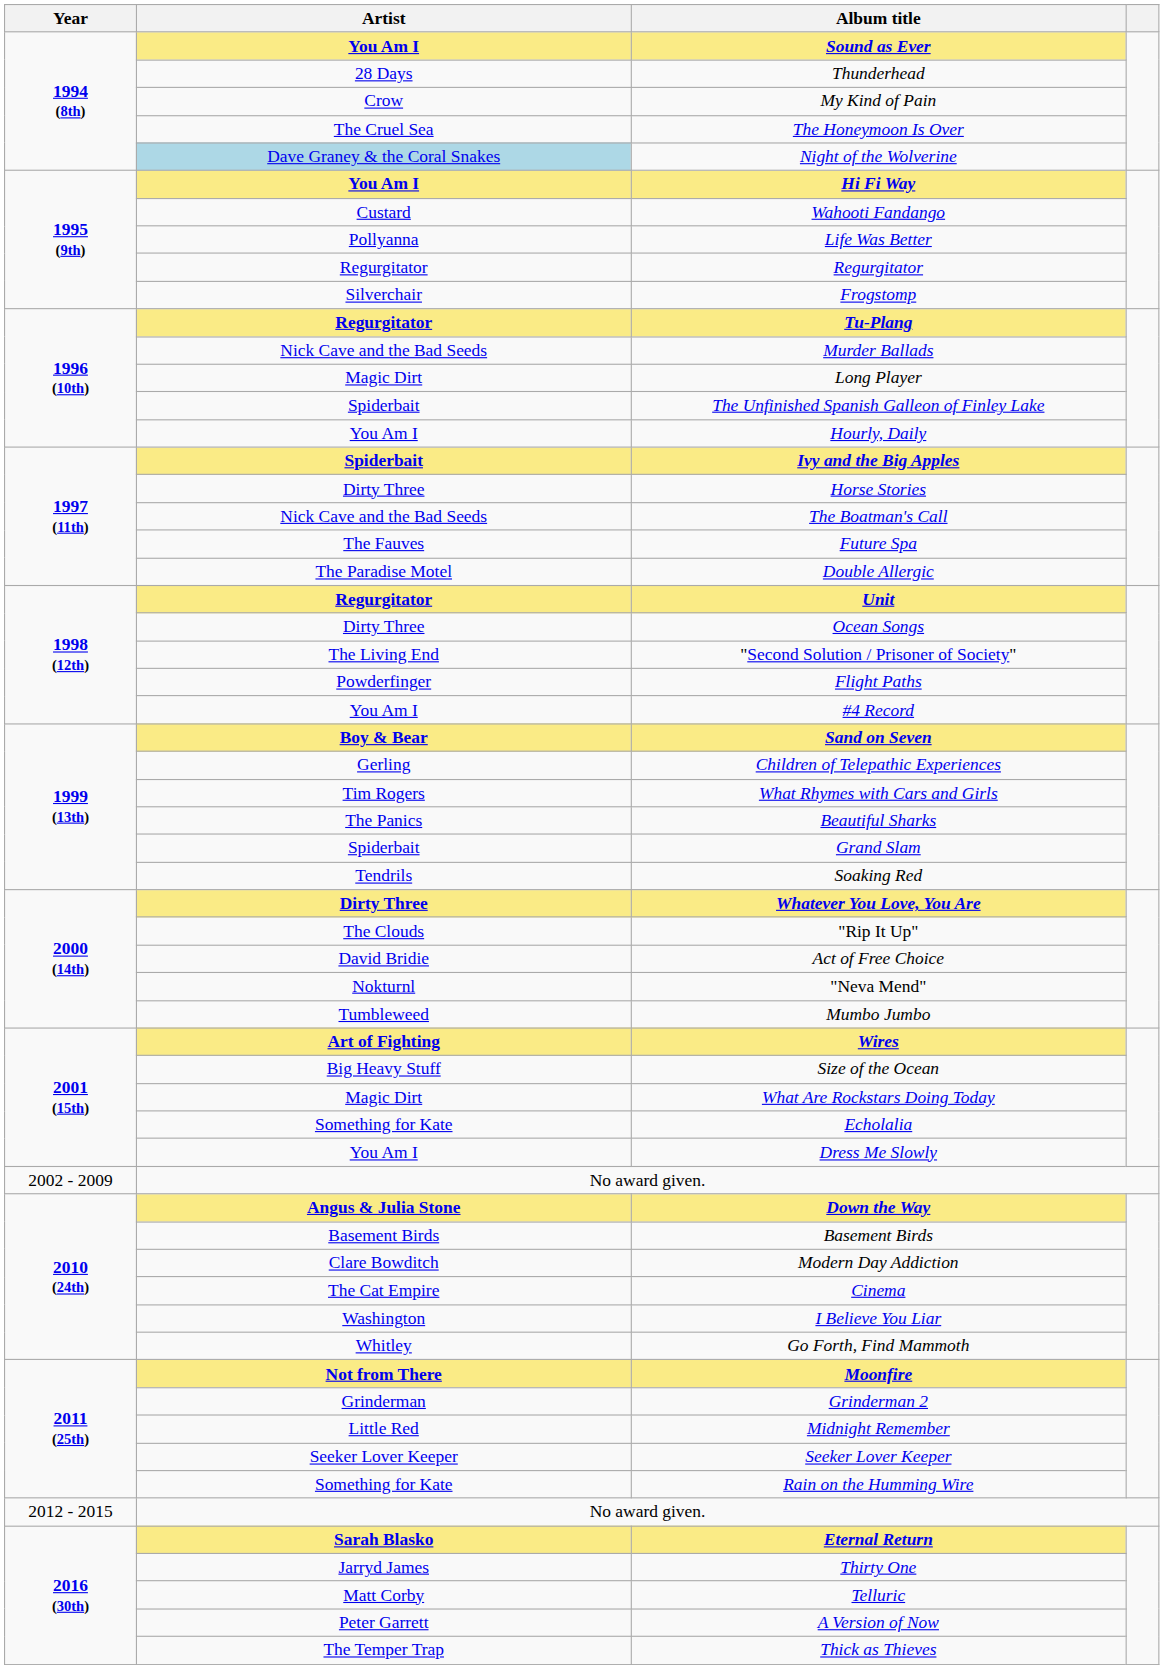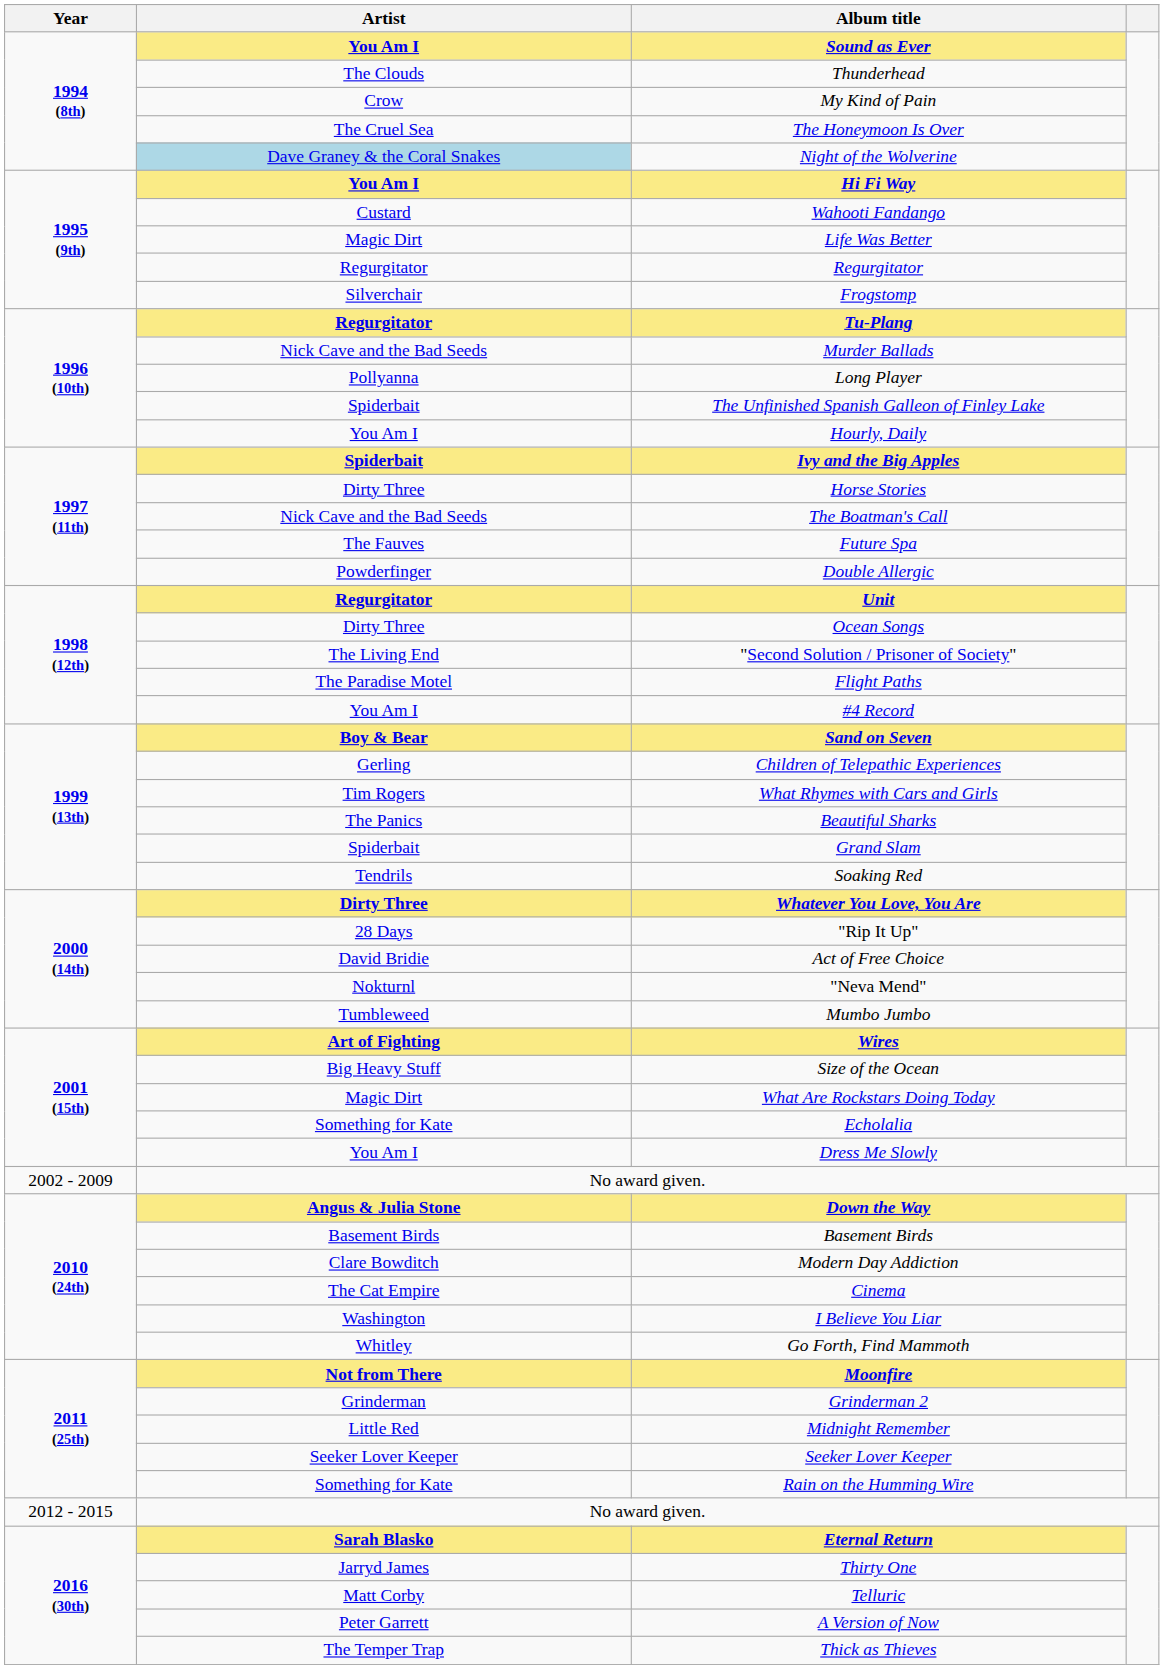 <table class="wikitable sortable" style="text-align:center;">
 <tr>
 <th scope="col" style="width:8%;">Year</th>
 <th scope="col" style="width:30%;">Artist</th>
 <th scope="col" style="width:30%;">Album title</th>
 <th scope="col" style="width:2%;" class="unsortable"></th>
 </tr>
 <tr>
 <td rowspan="5" style="text-align:center;"><strong><a href='#'>1994</a></strong> <br><small><strong>(<a href='#'>8th</a>)</strong></small></td>
 <td style="background:#FAEB86;"><strong><a href='#'>You Am I</a></strong></td>
 <td style="background:#FAEB86;"><strong><em><a href='#'>Sound as Ever</a></em></strong></td>
 <td rowspan="5" style="text-align:center;"></td>
 </tr>
 <tr>
-<td><a href='#'>28 Days</a></td>
+<td><a href='#'>The Clouds</a></td>
 <td><em>Thunderhead</em></td>
 </tr>
 <tr>
 <td><a href='#'>Crow</a></td>
 <td><em>My Kind of Pain</em></td>
 </tr>
 <tr>
 <td><a href='#'>The Cruel Sea</a></td>
 <td><em><a href='#'>The Honeymoon Is Over</a></em></td>
 </tr>
 <tr>
 <td style="background: lightblue;"><a href='#'>Dave Graney & the Coral Snakes</a></td>
 <td><em><a href='#'>Night of the Wolverine</a></em></td>
 </tr>
 <tr>
 <td rowspan="5" style="text-align:center;"><strong><a href='#'>1995</a></strong> <br><small><strong>(<a href='#'>9th</a>)</strong></small></td>
 <td style="background:#FAEB86;"><strong><a href='#'>You Am I</a></strong></td>
 <td style="background:#FAEB86;"><strong><em><a href='#'>Hi Fi Way</a></em></strong></td>
 <td rowspan="5" style="text-align:center;"></td>
 </tr>
 <tr>
 <td><a href='#'>Custard</a></td>
 <td><em><a href='#'>Wahooti Fandango</a></em></td>
 </tr>
 <tr>
-<td><a href='#'>Pollyanna</a></td>
+<td><a href='#'>Magic Dirt</a></td>
 <td><em><a href='#'>Life Was Better</a></em></td>
 </tr>
 <tr>
 <td><a href='#'>Regurgitator</a></td>
 <td><em><a href='#'>Regurgitator</a></em></td>
 </tr>
 <tr>
 <td><a href='#'>Silverchair</a></td>
 <td><em><a href='#'>Frogstomp</a></em></td>
 </tr>
 <tr>
 <td rowspan="5" style="text-align:center;"><strong><a href='#'>1996</a></strong> <br><small><strong>(<a href='#'>10th</a>)</strong></small></td>
 <td style="background:#FAEB86;"><strong><a href='#'>Regurgitator</a></strong></td>
 <td style="background:#FAEB86;"><strong><em><a href='#'>Tu-Plang</a></em></strong></td>
 <td rowspan="5" style="text-align:center;"></td>
 </tr>
 <tr>
 <td><a href='#'>Nick Cave and the Bad Seeds</a></td>
 <td><em><a href='#'>Murder Ballads</a></em></td>
 </tr>
 <tr>
-<td><a href='#'>Magic Dirt</a></td>
+<td><a href='#'>Pollyanna</a></td>
 <td><em>Long Player</em></td>
 </tr>
 <tr>
 <td><a href='#'>Spiderbait</a></td>
 <td><em><a href='#'>The Unfinished Spanish Galleon of Finley Lake</a></em></td>
 </tr>
 <tr>
 <td><a href='#'>You Am I</a></td>
 <td><em><a href='#'>Hourly, Daily</a></em></td>
 </tr>
 <tr>
 <td rowspan="5" style="text-align:center;"><strong><a href='#'>1997</a></strong> <br><small><strong>(<a href='#'>11th</a>)</strong></small></td>
 <td style="background:#FAEB86;"><strong><a href='#'>Spiderbait</a></strong></td>
 <td style="background:#FAEB86;"><strong><em><a href='#'>Ivy and the Big Apples</a></em></strong></td>
 <td rowspan="5" style="text-align:center;"></td>
 </tr>
 <tr>
 <td><a href='#'>Dirty Three</a></td>
 <td><em><a href='#'>Horse Stories</a></em></td>
 </tr>
 <tr>
 <td><a href='#'>Nick Cave and the Bad Seeds</a></td>
 <td><em><a href='#'>The Boatman's Call</a></em></td>
 </tr>
 <tr>
 <td><a href='#'>The Fauves</a></td>
 <td><em><a href='#'>Future Spa</a></em></td>
 </tr>
 <tr>
-<td><a href='#'>The Paradise Motel</a></td>
+<td><a href='#'>Powderfinger</a></td>
 <td><em><a href='#'>Double Allergic</a></em></td>
 </tr>
 <tr>
 <td rowspan="5" style="text-align:center;"><strong><a href='#'>1998</a></strong> <br><small><strong>(<a href='#'>12th</a>)</strong></small></td>
 <td style="background:#FAEB86;"><strong><a href='#'>Regurgitator</a></strong></td>
 <td style="background:#FAEB86;"><strong><em><a href='#'>Unit</a></em></strong></td>
 <td rowspan="5" style="text-align:center;"></td>
 </tr>
 <tr>
 <td><a href='#'>Dirty Three</a></td>
 <td><em><a href='#'>Ocean Songs</a></em></td>
 </tr>
 <tr>
 <td><a href='#'>The Living End</a></td>
 <td>"<a href='#'>Second Solution / Prisoner of Society</a>"</td>
 </tr>
 <tr>
-<td><a href='#'>Powderfinger</a></td>
+<td><a href='#'>The Paradise Motel</a></td>
 <td><em><a href='#'>Flight Paths</a></em></td>
 </tr>
 <tr>
 <td><a href='#'>You Am I</a></td>
 <td><em><a href='#'>#4 Record</a></em></td>
 </tr>
 <tr>
 <td rowspan="6" style="text-align:center;"><strong><a href='#'>1999</a></strong> <br><small><strong>(<a href='#'>13th</a>)</strong></small></td>
 <td style="background:#FAEB86;"><strong><a href='#'>Boy & Bear</a></strong></td>
 <td style="background:#FAEB86;"><strong><em><a href='#'>Sand on Seven</a></em></strong></td>
 <td rowspan="6" style="text-align:center;"></td>
 </tr>
 <tr>
 <td><a href='#'>Gerling</a></td>
 <td><em><a href='#'>Children of Telepathic Experiences</a></em></td>
 </tr>
 <tr>
 <td><a href='#'>Tim Rogers</a></td>
 <td><em><a href='#'>What Rhymes with Cars and Girls</a></em></td>
 </tr>
 <tr>
 <td><a href='#'>The Panics</a></td>
 <td><em><a href='#'>Beautiful Sharks</a></em></td>
 </tr>
 <tr>
 <td><a href='#'>Spiderbait</a></td>
 <td><em><a href='#'>Grand Slam</a></em></td>
 </tr>
 <tr>
 <td><a href='#'>Tendrils</a></td>
 <td><em>Soaking Red</em></td>
 </tr>
 <tr>
 <td rowspan="5" style="text-align:center;"><strong><a href='#'>2000</a></strong> <br><small><strong>(<a href='#'>14th</a>)</strong></small></td>
 <td style="background:#FAEB86;"><strong><a href='#'>Dirty Three</a></strong></td>
 <td style="background:#FAEB86;"><strong><em><a href='#'>Whatever You Love, You Are</a></em></strong></td>
 <td rowspan="5" style="text-align:center;"></td>
 </tr>
 <tr>
-<td><a href='#'>The Clouds</a></td>
+<td><a href='#'>28 Days</a></td>
 <td>"Rip It Up"</td>
 </tr>
 <tr>
 <td><a href='#'>David Bridie</a></td>
 <td><em>Act of Free Choice</em></td>
 </tr>
 <tr>
 <td><a href='#'>Nokturnl</a></td>
 <td>"Neva Mend"</td>
 </tr>
 <tr>
 <td><a href='#'>Tumbleweed</a></td>
 <td><em>Mumbo Jumbo</em></td>
 </tr>
 <tr>
 <td rowspan="5" style="text-align:center;"><strong><a href='#'>2001</a></strong> <br><small><strong>(<a href='#'>15th</a>)</strong></small></td>
 <td style="background:#FAEB86;"><strong><a href='#'>Art of Fighting</a></strong></td>
 <td style="background:#FAEB86;"><strong><em><a href='#'>Wires</a></em></strong></td>
 <td rowspan="5" style="text-align:center;"></td>
 </tr>
 <tr>
 <td><a href='#'>Big Heavy Stuff</a></td>
 <td><em>Size of the Ocean</em></td>
 </tr>
 <tr>
 <td><a href='#'>Magic Dirt</a></td>
 <td><em><a href='#'>What Are Rockstars Doing Today</a></em></td>
 </tr>
 <tr>
 <td><a href='#'>Something for Kate</a></td>
 <td><em><a href='#'>Echolalia</a></em></td>
 </tr>
 <tr>
 <td><a href='#'>You Am I</a></td>
 <td><em><a href='#'>Dress Me Slowly</a></em></td>
 </tr>
 <tr>
 <td>2002 - 2009</td>
 <td colspan="3">No award given.</td>
 </tr>
 <tr>
 <td rowspan="6" style="text-align:center;"><strong><a href='#'>2010</a></strong> <br><small><strong>(<a href='#'>24th</a>)</strong></small></td>
 <td style="background:#FAEB86;"><strong><a href='#'>Angus & Julia Stone</a></strong></td>
 <td style="background:#FAEB86;"><strong><em><a href='#'>Down the Way</a></em></strong></td>
 <td rowspan="6" style="text-align:center;"></td>
 </tr>
 <tr>
 <td><a href='#'>Basement Birds</a></td>
 <td><em>Basement Birds</em></td>
 </tr>
 <tr>
 <td><a href='#'>Clare Bowditch</a></td>
 <td><em>Modern Day Addiction</em></td>
 </tr>
 <tr>
 <td><a href='#'>The Cat Empire</a></td>
 <td><em><a href='#'>Cinema</a></em></td>
 </tr>
 <tr>
 <td><a href='#'>Washington</a></td>
 <td><em><a href='#'>I Believe You Liar</a></em></td>
 </tr>
 <tr>
 <td><a href='#'>Whitley</a></td>
 <td><em>Go Forth, Find Mammoth</em></td>
 </tr>
 <tr>
 <td rowspan="5" style="text-align:center;"><strong><a href='#'>2011</a></strong> <br><small><strong>(<a href='#'>25th</a>)</strong></small></td>
 <td style="background:#FAEB86;"><strong><a href='#'>Not from There</a></strong></td>
 <td style="background:#FAEB86;"><strong><em><a href='#'>Moonfire</a></em></strong></td>
 <td rowspan="5" style="text-align:center;"></td>
 </tr>
 <tr>
 <td><a href='#'>Grinderman</a></td>
 <td><em><a href='#'>Grinderman 2</a></em></td>
 </tr>
 <tr>
 <td><a href='#'>Little Red</a></td>
 <td><em><a href='#'>Midnight Remember</a></em></td>
 </tr>
 <tr>
 <td><a href='#'>Seeker Lover Keeper</a></td>
 <td><em><a href='#'>Seeker Lover Keeper</a></em></td>
 </tr>
 <tr>
 <td><a href='#'>Something for Kate</a></td>
 <td><em><a href='#'>Rain on the Humming Wire</a></em></td>
 </tr>
 <tr>
 <td>2012 - 2015</td>
 <td colspan="3">No award given.</td>
 </tr>
 <tr>
 <td rowspan="5" style="text-align:center;"><strong><a href='#'>2016</a></strong> <br><small><strong>(<a href='#'>30th</a>)</strong></small></td>
 <td style="background:#FAEB86;"><strong><a href='#'>Sarah Blasko</a></strong></td>
 <td style="background:#FAEB86;"><strong><em><a href='#'>Eternal Return</a></em></strong></td>
 <td rowspan="5" style="text-align:center;"></td>
 </tr>
 <tr>
 <td><a href='#'>Jarryd James</a></td>
 <td><em><a href='#'>Thirty One</a></em></td>
 </tr>
 <tr>
 <td><a href='#'>Matt Corby</a></td>
 <td><em><a href='#'>Telluric</a></em></td>
 </tr>
 <tr>
 <td><a href='#'>Peter Garrett</a></td>
 <td><em><a href='#'>A Version of Now</a></em></td>
 </tr>
 <tr>
 <td><a href='#'>The Temper Trap</a></td>
 <td><em><a href='#'>Thick as Thieves</a></em></td>
 </tr>
 </table>
